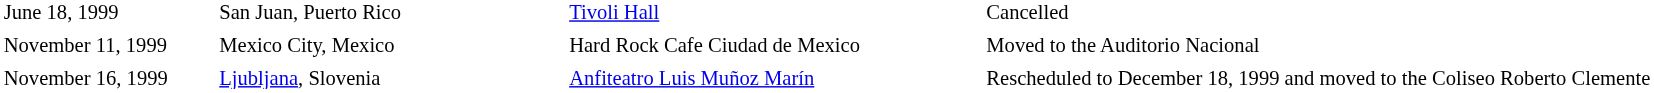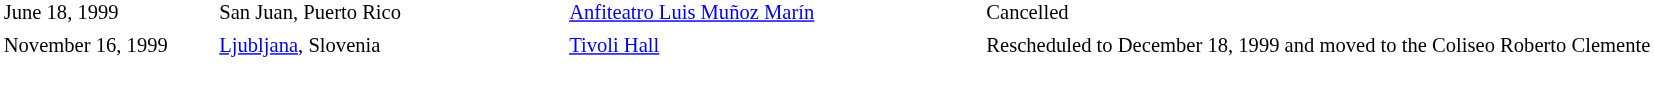 <table cellpadding="2" style="border: 0px solid darkgray; font-size:90%">
 <tr>
 <th width="150"></th>
 <th width="250"></th>
 <th width="300"></th>
 <th width="600"></th>
 </tr>
 <tr border="0">
 <td>June 18, 1999</td>
 <td>San Juan, Puerto Rico</td>
-<td><a href='#'>Tivoli Hall</a></td>
+<td><a href='#'>Anfiteatro Luis Muñoz Marín</a></td>
 <td>Cancelled</td>
-</tr>
-<tr>
-<td>November 11, 1999</td>
-<td>Mexico City, Mexico</td>
-<td>Hard Rock Cafe Ciudad de Mexico</td>
-<td>Moved to the Auditorio Nacional</td>
 </tr>
 <tr>
 <td>November 16, 1999</td>
 <td><a href='#'>Ljubljana</a>, Slovenia</td>
-<td><a href='#'>Anfiteatro Luis Muñoz Marín</a></td>
+<td><a href='#'>Tivoli Hall</a></td>
 <td>Rescheduled to December 18, 1999 and moved to the Coliseo Roberto Clemente</td>
 </tr>
 <tr>
 </tr>
 </table>
